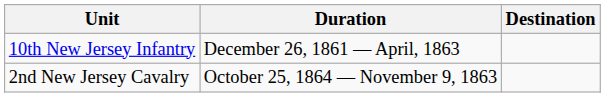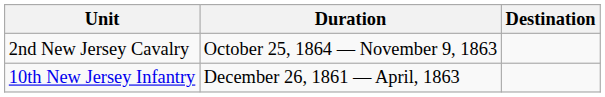 <table class="wikitable">
 <tr>
 <th>Unit</th>
 <th>Duration</th>
 <th>Destination</th>
 </tr>
 <tr>
+<td>2nd New Jersey Cavalry</td>
+<td>October 25, 1864 — November 9, 1863</td>
+<td></td>
+</tr>
+<tr>
 <td><a href='#'>10th New Jersey Infantry</a></td>
 <td>December 26, 1861 — April, 1863</td>
 <td></td>
 </tr>
-<tr>
-<td>2nd New Jersey Cavalry</td>
-<td>October 25, 1864 — November 9, 1863</td>
-<td></td>
-</tr>
 </table>
